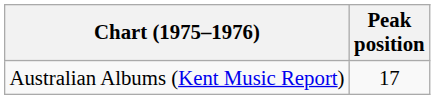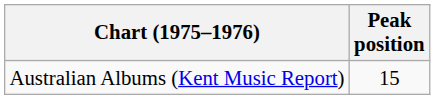 <table class="wikitable">
 <tr>
 <th>Chart (1975–1976)</th>
 <th>Peak<br>position</th>
 </tr>
 <tr>
 <td>Australian Albums (<a href='#'>Kent Music Report</a>)</td>
-<td align="center">17</td>
+<td align="center">15</td>
 </tr>
 </table>
